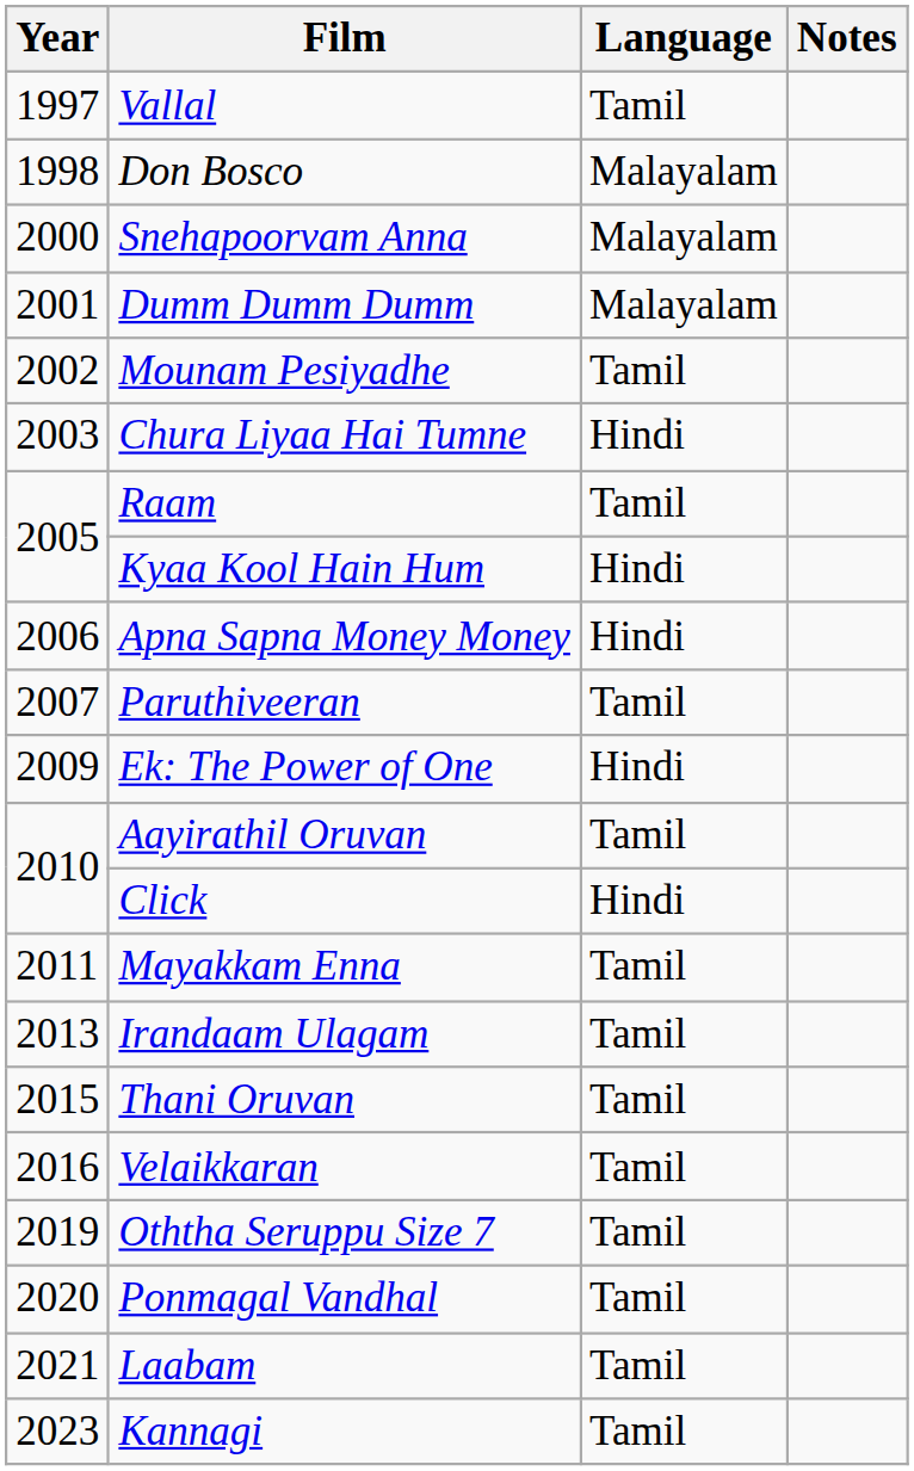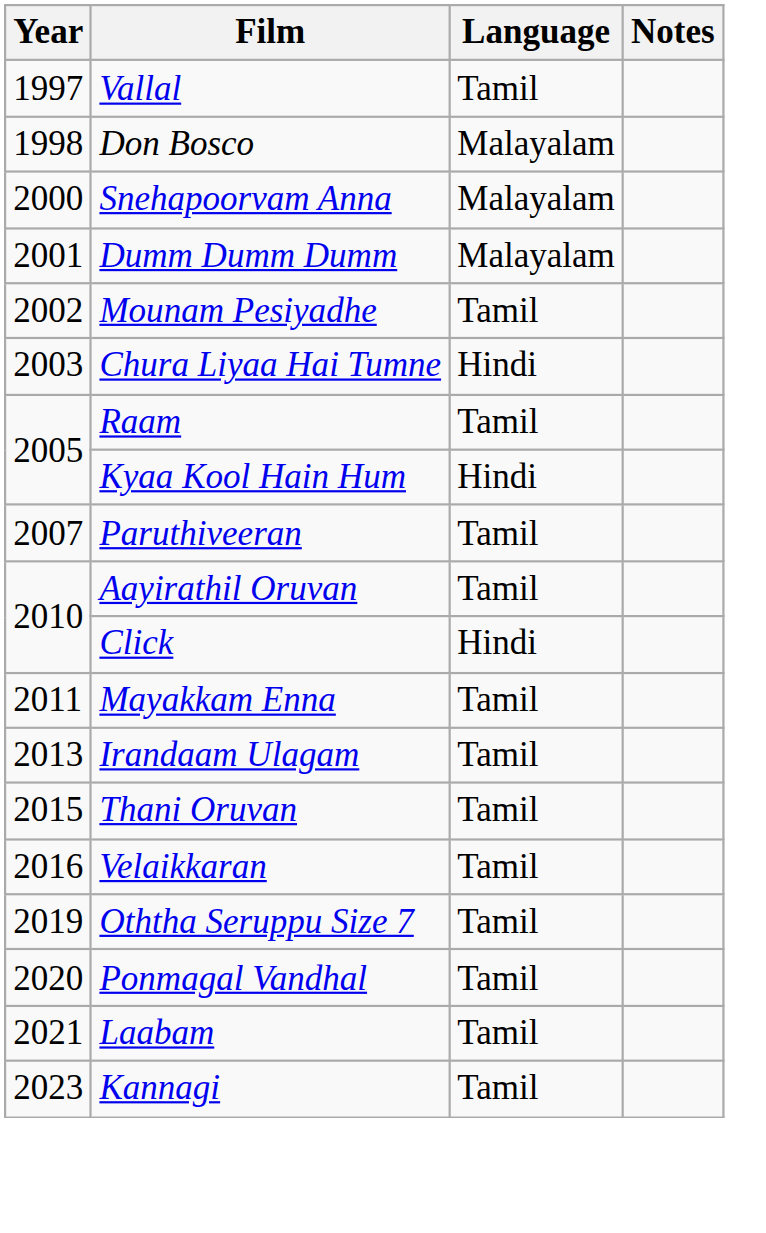 <table class="wikitable sortable">
 <tr>
 <th>Year</th>
 <th>Film</th>
 <th>Language</th>
 <th>Notes</th>
 </tr>
 <tr>
 <td>1997</td>
 <td><em><a href='#'>Vallal</a></em></td>
 <td>Tamil</td>
 <td></td>
 </tr>
 <tr>
 <td>1998</td>
 <td><em>Don Bosco</em></td>
 <td>Malayalam</td>
 <td></td>
 </tr>
 <tr>
 <td>2000</td>
 <td><em><a href='#'>Snehapoorvam Anna</a></em></td>
 <td>Malayalam</td>
 <td></td>
 </tr>
 <tr>
 <td>2001</td>
 <td><em><a href='#'>Dumm Dumm Dumm</a></em></td>
 <td>Malayalam</td>
 <td></td>
 </tr>
 <tr>
 <td>2002</td>
 <td><em><a href='#'>Mounam Pesiyadhe</a></em></td>
 <td>Tamil</td>
 <td></td>
 </tr>
 <tr>
 <td>2003</td>
 <td><em><a href='#'>Chura Liyaa Hai Tumne</a></em></td>
 <td>Hindi</td>
 <td></td>
 </tr>
 <tr>
 <td rowspan=2>2005</td>
 <td><em><a href='#'>Raam</a></em></td>
 <td>Tamil</td>
 <td></td>
 </tr>
 <tr>
 <td><em><a href='#'>Kyaa Kool Hain Hum</a></em></td>
 <td>Hindi</td>
 <td></td>
 </tr>
 <tr>
-<td>2006</td>
-<td><em><a href='#'>Apna Sapna Money Money</a></em></td>
-<td>Hindi</td>
-<td></td>
-</tr>
-<tr>
 <td>2007</td>
 <td><em><a href='#'>Paruthiveeran</a></em></td>
 <td>Tamil</td>
-<td></td>
-</tr>
-<tr>
-<td>2009</td>
-<td><em><a href='#'>Ek: The Power of One</a></em></td>
-<td>Hindi</td>
 <td></td>
 </tr>
 <tr>
 <td rowspan=2>2010</td>
 <td><em><a href='#'>Aayirathil Oruvan</a></em></td>
 <td>Tamil</td>
 <td></td>
 </tr>
 <tr>
 <td><em><a href='#'>Click</a></em></td>
 <td>Hindi</td>
 <td></td>
 </tr>
 <tr>
 <td>2011</td>
 <td><em><a href='#'>Mayakkam Enna</a></em></td>
 <td>Tamil</td>
 <td></td>
 </tr>
 <tr>
 <td>2013</td>
 <td><em><a href='#'>Irandaam Ulagam</a></em></td>
 <td>Tamil</td>
 <td></td>
 </tr>
 <tr>
 <td>2015</td>
 <td><em><a href='#'>Thani Oruvan</a></em></td>
 <td>Tamil</td>
 <td></td>
 </tr>
 <tr>
 <td>2016</td>
 <td><em><a href='#'>Velaikkaran</a></em></td>
 <td>Tamil</td>
 <td></td>
 </tr>
 <tr>
 <td>2019</td>
 <td><em><a href='#'>Oththa Seruppu Size 7</a></em></td>
 <td>Tamil</td>
 <td></td>
 </tr>
 <tr>
 <td>2020</td>
 <td><em><a href='#'>Ponmagal Vandhal</a></em></td>
 <td>Tamil</td>
 <td></td>
 </tr>
 <tr>
 <td>2021</td>
 <td><em><a href='#'>Laabam</a></em></td>
 <td>Tamil</td>
 <td></td>
 </tr>
 <tr>
 <td>2023</td>
 <td><em><a href='#'>Kannagi</a></em></td>
 <td>Tamil</td>
 <td></td>
 </tr>
 </table>
